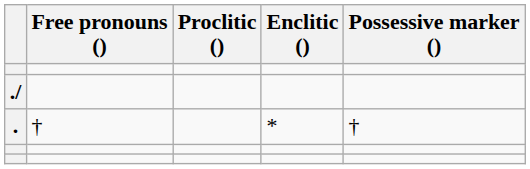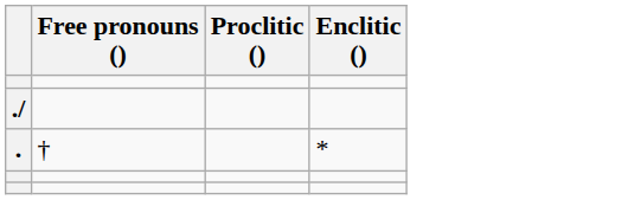 <table class="wikitable" style="text-align: left;">
 <tr>
 <th></th>
 <th>Free pronouns<br>()</th>
 <th>Proclitic<br>()</th>
 <th>Enclitic<br>()</th>
-<th>Possessive marker<br>()</th>
 </tr>
 <tr>
 <th></th>
-<td></td>
 <td></td>
 <td></td>
 <td></td>
 </tr>
 <tr>
 <th>./</th>
 <td></td>
 <td></td>
 <td></td>
-<td></td>
 </tr>
 <tr>
 <th>.</th>
 <td>†</td>
 <td></td>
 <td>*</td>
-<td>†</td>
 </tr>
 <tr>
 <th></th>
-<td></td>
 <td></td>
 <td></td>
 <td></td>
 </tr>
 <tr>
 <th></th>
 <td></td>
 <td></td>
 <td></td>
-<td></td>
 </tr>
 </table>
